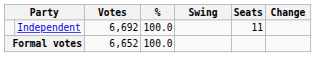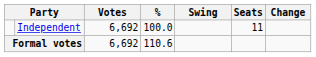 <table class="wikitable" style="text-align:right; margin-bottom:0">
 <tr>
 <th style="width:10px" colspan=3>Party</th>
 <th style="width:70px;">Votes</th>
 <th style="width:40px;">%</th>
 <th style="width:70px;">Swing</th>
 <th style="width:40px;">Seats</th>
 <th style="width:40px;">Change</th>
 </tr>
 <tr>
 <td> </td>
 <td style="text-align:left;" colspan="2"><a href='#'>Independent</a></td>
 <td style="width:70px;">6,692</td>
 <td style="width:40px;">100.0</td>
 <td style="width:55px;"></td>
 <td style="width:40px;">11</td>
 <td style="width:55px;"></td>
 </tr>
 <tr>
 <th colspan="3" rowspan="1"> Formal votes</th>
-<td>6,652</td>
-<td>100.0</td>
+<td>6,692</td>
+<td>110.6</td>
 <td></td>
 <td></td>
 <td></td>
 </tr>
 </table>
